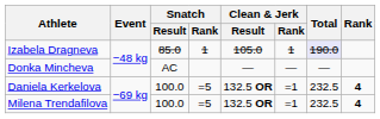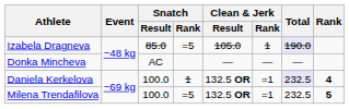 <table class="wikitable" style="font-size:90%">
 <tr>
 <th rowspan="2">Athlete</th>
 <th rowspan="2">Event</th>
 <th colspan="2">Snatch</th>
 <th colspan="2">Clean & Jerk</th>
 <th rowspan="2">Total</th>
 <th rowspan="2">Rank</th>
 </tr>
 <tr style="font-size:95%">
 <th>Result</th>
 <th>Rank</th>
 <th>Result</th>
 <th>Rank</th>
 </tr>
 <tr align=center>
 <td align=left><a href='#'>Izabela Dragneva</a></td>
 <td align=left rowspan=2><a href='#'>−48 kg</a></td>
 <td><s>85.0</s></td>
-<td><s>1</s></td>
+<td>=5</td>
 <td><s>105.0</s></td>
 <td><s>1</s></td>
 <td style="background: lavender;"><s>190.0</s></td>
 <td> </td>
 </tr>
 <tr align=center>
 <td align=left><a href='#'>Donka Mincheva</a></td>
 <td>AC</td>
 <td></td>
 <td>—</td>
 <td>—</td>
 <td>—</td>
 <td></td>
 </tr>
 <tr align=center>
 <td align=left><a href='#'>Daniela Kerkelova</a></td>
 <td align=left rowspan=2><a href='#'>−69 kg</a></td>
 <td>100.0</td>
-<td>=5</td>
+<td><s>1</s></td>
 <td>132.5 <strong>OR</strong></td>
 <td>=1</td>
-<td>232.5</td>
+<td style="background: lavender;">232.5</td>
 <td><strong>4</strong></td>
 </tr>
 <tr align=center>
 <td align=left><a href='#'>Milena Trendafilova</a></td>
 <td>100.0</td>
 <td>=5</td>
 <td>132.5 <strong>OR</strong></td>
 <td>=1</td>
 <td>232.5</td>
-<td><strong>4</strong></td>
+<td><strong>5</strong></td>
 </tr>
 </table>
